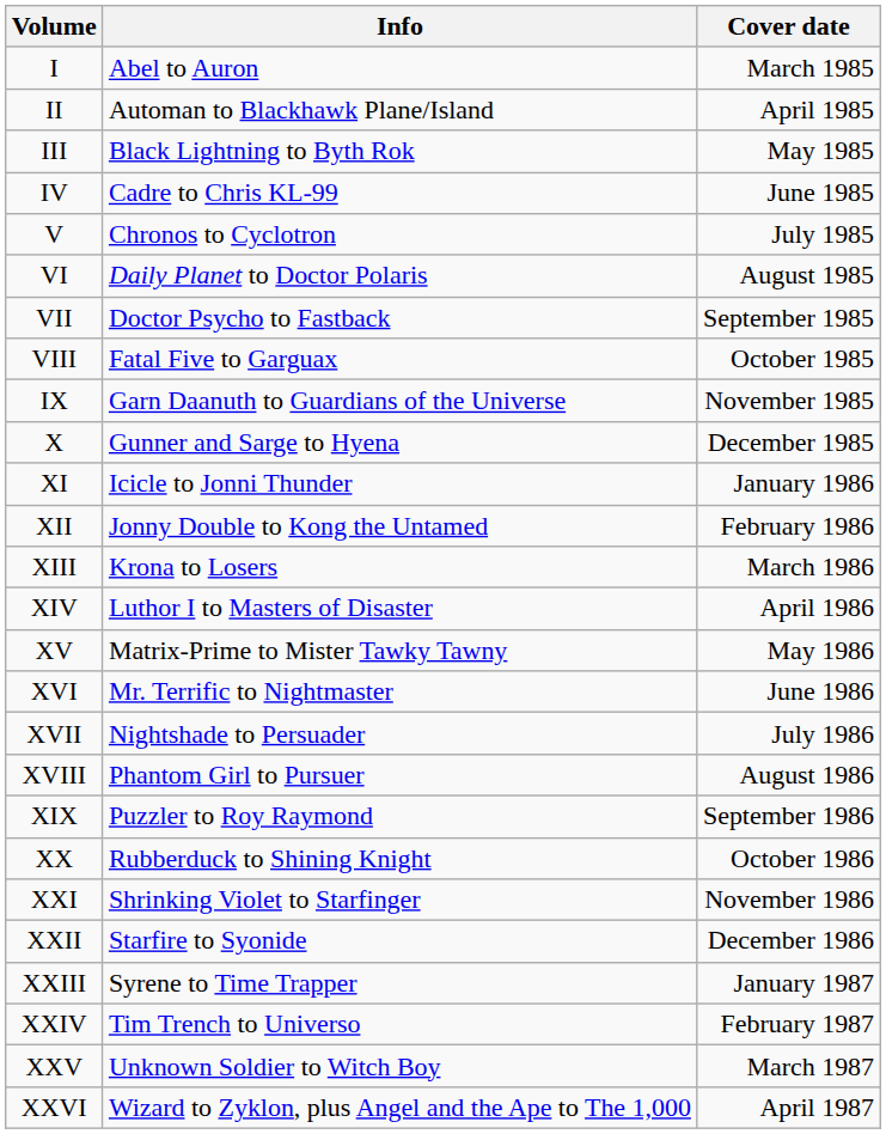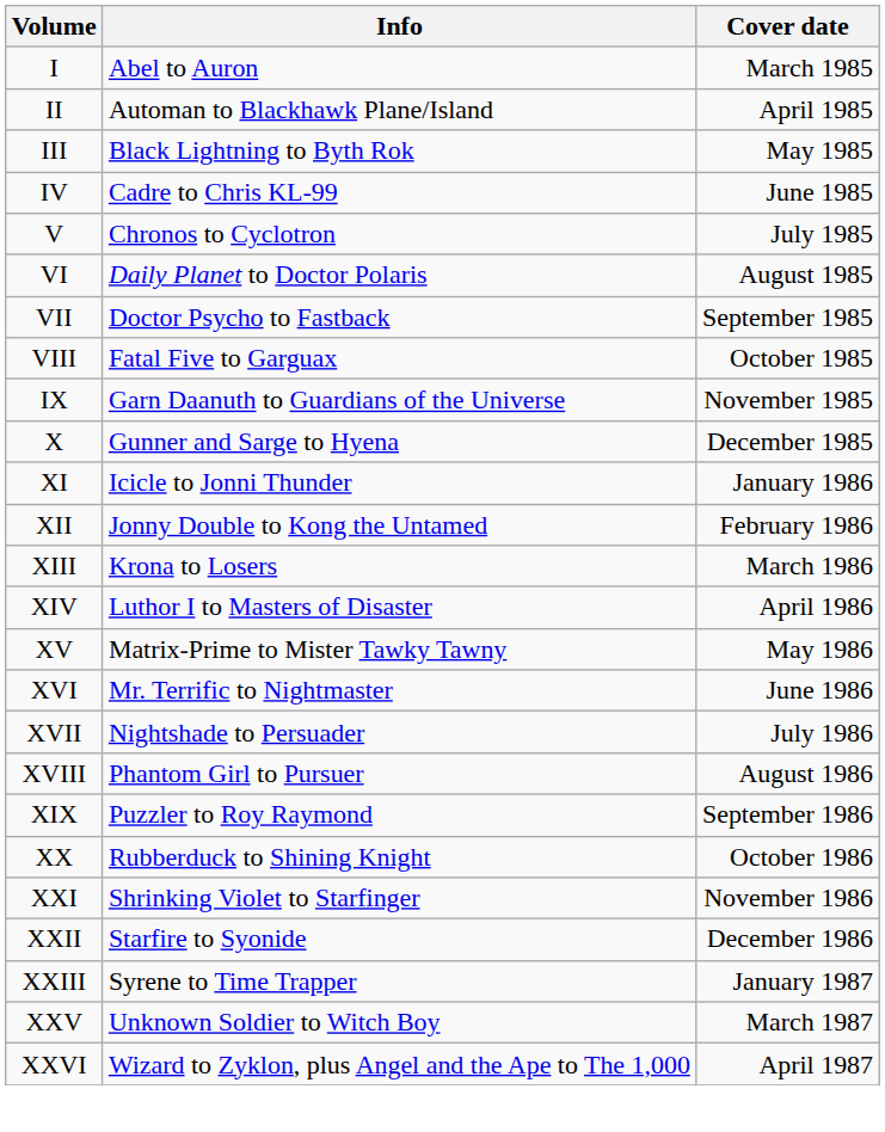 <table class="wikitable">
 <tr>
 <th>Volume</th>
 <th>Info</th>
 <th>Cover date</th>
 </tr>
 <tr style="text-align:center;">
 <td>I</td>
 <td align="left"><a href='#'>Abel</a> to <a href='#'>Auron</a></td>
 <td align="right">March 1985</td>
 </tr>
 <tr style="text-align:center;">
 <td>II</td>
 <td align="left">Automan to <a href='#'>Blackhawk</a> Plane/Island</td>
 <td align="right">April 1985</td>
 </tr>
 <tr style="text-align:center;">
 <td>III</td>
 <td align="left"><a href='#'>Black Lightning</a> to <a href='#'>Byth Rok</a></td>
 <td align="right">May 1985</td>
 </tr>
 <tr style="text-align:center;">
 <td>IV</td>
 <td align="left"><a href='#'>Cadre</a> to <a href='#'>Chris KL-99</a></td>
 <td align="right">June 1985</td>
 </tr>
 <tr style="text-align:center;">
 <td>V</td>
 <td align="left"><a href='#'>Chronos</a> to <a href='#'>Cyclotron</a></td>
 <td align="right">July 1985</td>
 </tr>
 <tr style="text-align:center;">
 <td>VI</td>
 <td align="left"><em><a href='#'>Daily Planet</a></em> to <a href='#'>Doctor Polaris</a></td>
 <td align="right">August 1985</td>
 </tr>
 <tr style="text-align:center;">
 <td>VII</td>
 <td align="left"><a href='#'>Doctor Psycho</a> to <a href='#'>Fastback</a></td>
 <td align="right">September 1985</td>
 </tr>
 <tr style="text-align:center;">
 <td>VIII</td>
 <td align="left"><a href='#'>Fatal Five</a> to <a href='#'>Garguax</a></td>
 <td align="right">October 1985</td>
 </tr>
 <tr style="text-align:center;">
 <td>IX</td>
 <td align="left"><a href='#'>Garn Daanuth</a> to <a href='#'>Guardians of the Universe</a></td>
 <td align="right">November 1985</td>
 </tr>
 <tr style="text-align:center;">
 <td>X</td>
 <td align="left"><a href='#'>Gunner and Sarge</a> to <a href='#'>Hyena</a></td>
 <td align="right">December 1985</td>
 </tr>
 <tr style="text-align:center;">
 <td>XI</td>
 <td align="left"><a href='#'>Icicle</a> to <a href='#'>Jonni Thunder</a></td>
 <td align="right">January 1986</td>
 </tr>
 <tr style="text-align:center;">
 <td>XII</td>
 <td align="left"><a href='#'>Jonny Double</a> to <a href='#'>Kong the Untamed</a></td>
 <td align="right">February 1986</td>
 </tr>
 <tr style="text-align:center;">
 <td>XIII</td>
 <td align="left"><a href='#'>Krona</a> to <a href='#'>Losers</a></td>
 <td align="right">March 1986</td>
 </tr>
 <tr style="text-align:center;">
 <td>XIV</td>
 <td align="left"><a href='#'>Luthor I</a> to <a href='#'>Masters of Disaster</a></td>
 <td align="right">April 1986</td>
 </tr>
 <tr style="text-align:center;">
 <td>XV</td>
 <td align="left">Matrix-Prime to Mister <a href='#'>Tawky Tawny</a></td>
 <td align="right">May 1986</td>
 </tr>
 <tr style="text-align:center;">
 <td>XVI</td>
 <td align="left"><a href='#'>Mr. Terrific</a> to <a href='#'>Nightmaster</a></td>
 <td align="right">June 1986</td>
 </tr>
 <tr style="text-align:center;">
 <td>XVII</td>
 <td align="left"><a href='#'>Nightshade</a> to <a href='#'>Persuader</a></td>
 <td align="right">July 1986</td>
 </tr>
 <tr style="text-align:center;">
 <td>XVIII</td>
 <td align="left"><a href='#'>Phantom Girl</a> to <a href='#'>Pursuer</a></td>
 <td align="right">August 1986</td>
 </tr>
 <tr style="text-align:center;">
 <td>XIX</td>
 <td align="left"><a href='#'>Puzzler</a> to <a href='#'>Roy Raymond</a></td>
 <td align="right">September 1986</td>
 </tr>
 <tr style="text-align:center;">
 <td>XX</td>
 <td align="left"><a href='#'>Rubberduck</a> to <a href='#'>Shining Knight</a></td>
 <td align="right">October 1986</td>
 </tr>
 <tr style="text-align:center;">
 <td>XXI</td>
 <td align="left"><a href='#'>Shrinking Violet</a> to <a href='#'>Starfinger</a></td>
 <td align="right">November 1986</td>
 </tr>
 <tr style="text-align:center;">
 <td>XXII</td>
 <td align="left"><a href='#'>Starfire</a> to <a href='#'>Syonide</a></td>
 <td align="right">December 1986</td>
 </tr>
 <tr style="text-align:center;">
 <td>XXIII</td>
 <td align="left">Syrene to <a href='#'>Time Trapper</a></td>
 <td align="right">January 1987</td>
 </tr>
 <tr style="text-align:center;">
-<td>XXIV</td>
-<td align="left"><a href='#'>Tim Trench</a> to <a href='#'>Universo</a></td>
-<td align="right">February 1987</td>
-</tr>
-<tr style="text-align:center;">
 <td>XXV</td>
 <td align="left"><a href='#'>Unknown Soldier</a> to <a href='#'>Witch Boy</a></td>
 <td align="right">March 1987</td>
 </tr>
 <tr style="text-align:center;">
 <td>XXVI</td>
 <td align="left"><a href='#'>Wizard</a> to <a href='#'>Zyklon</a>, plus <a href='#'>Angel and the Ape</a> to <a href='#'>The 1,000</a></td>
 <td align="right">April 1987</td>
 </tr>
 </table>
